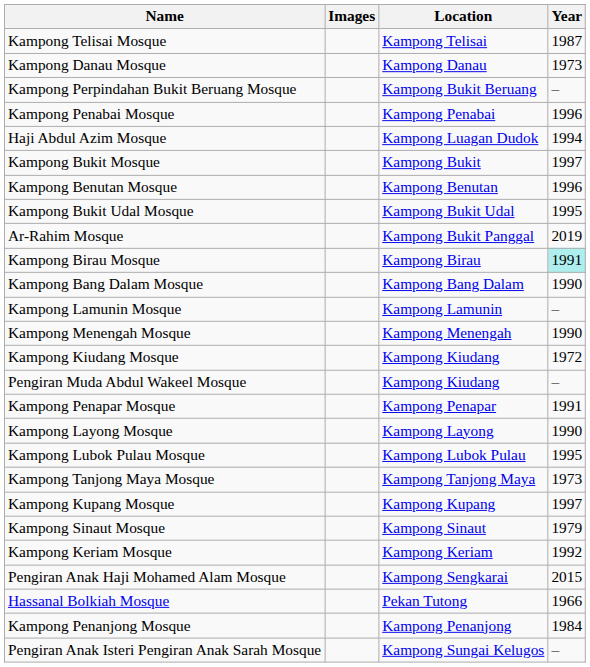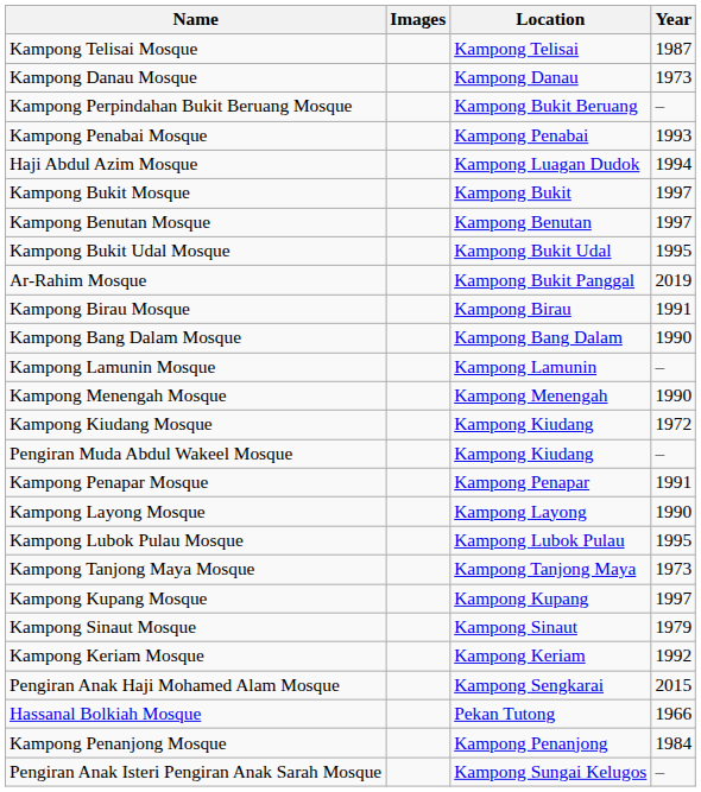 <table class="wikitable sortable">
 <tr>
 <th>Name</th>
 <th>Images</th>
 <th>Location</th>
 <th>Year</th>
 </tr>
 <tr>
 <td>Kampong Telisai Mosque</td>
 <td></td>
 <td><a href='#'>Kampong Telisai</a></td>
 <td>1987</td>
 </tr>
 <tr>
 <td>Kampong Danau Mosque</td>
 <td></td>
 <td><a href='#'>Kampong Danau</a></td>
 <td>1973</td>
 </tr>
 <tr>
 <td>Kampong Perpindahan Bukit Beruang Mosque</td>
 <td></td>
 <td><a href='#'>Kampong Bukit Beruang</a></td>
 <td>–</td>
 </tr>
 <tr>
 <td>Kampong Penabai Mosque</td>
 <td></td>
 <td><a href='#'>Kampong Penabai</a></td>
-<td>1996</td>
+<td>1993</td>
 </tr>
 <tr>
 <td>Haji Abdul Azim Mosque</td>
 <td></td>
 <td><a href='#'>Kampong Luagan Dudok</a></td>
 <td>1994</td>
 </tr>
 <tr>
 <td>Kampong Bukit Mosque</td>
 <td></td>
 <td><a href='#'>Kampong Bukit</a></td>
 <td>1997</td>
 </tr>
 <tr>
 <td>Kampong Benutan Mosque</td>
 <td></td>
 <td><a href='#'>Kampong Benutan</a></td>
-<td>1996</td>
+<td>1997</td>
 </tr>
 <tr>
 <td>Kampong Bukit Udal Mosque</td>
 <td></td>
 <td><a href='#'>Kampong Bukit Udal</a></td>
 <td>1995</td>
 </tr>
 <tr>
 <td>Ar-Rahim Mosque</td>
 <td></td>
 <td><a href='#'>Kampong Bukit Panggal</a></td>
 <td>2019</td>
 </tr>
 <tr>
 <td>Kampong Birau Mosque</td>
 <td></td>
 <td><a href='#'>Kampong Birau</a></td>
-<td style="background: paleturquoise;">1991</td>
+<td>1991</td>
 </tr>
 <tr>
 <td>Kampong Bang Dalam Mosque</td>
 <td></td>
 <td><a href='#'>Kampong Bang Dalam</a></td>
 <td>1990</td>
 </tr>
 <tr>
 <td>Kampong Lamunin Mosque</td>
 <td></td>
 <td><a href='#'>Kampong Lamunin</a></td>
 <td>–</td>
 </tr>
 <tr>
 <td>Kampong Menengah Mosque</td>
 <td></td>
 <td><a href='#'>Kampong Menengah</a></td>
 <td>1990</td>
 </tr>
 <tr>
 <td>Kampong Kiudang Mosque</td>
 <td></td>
 <td><a href='#'>Kampong Kiudang</a></td>
 <td>1972</td>
 </tr>
 <tr>
 <td>Pengiran Muda Abdul Wakeel Mosque</td>
 <td></td>
 <td><a href='#'>Kampong Kiudang</a></td>
 <td>–</td>
 </tr>
 <tr>
 <td>Kampong Penapar Mosque</td>
 <td></td>
 <td><a href='#'>Kampong Penapar</a></td>
 <td>1991</td>
 </tr>
 <tr>
 <td>Kampong Layong Mosque</td>
 <td></td>
 <td><a href='#'>Kampong Layong</a></td>
 <td>1990</td>
 </tr>
 <tr>
 <td>Kampong Lubok Pulau Mosque</td>
 <td></td>
 <td><a href='#'>Kampong Lubok Pulau</a></td>
 <td>1995</td>
 </tr>
 <tr>
 <td>Kampong Tanjong Maya Mosque</td>
 <td></td>
 <td><a href='#'>Kampong Tanjong Maya</a></td>
 <td>1973</td>
 </tr>
 <tr>
 <td>Kampong Kupang Mosque</td>
 <td></td>
 <td><a href='#'>Kampong Kupang</a></td>
 <td>1997</td>
 </tr>
 <tr>
 <td>Kampong Sinaut Mosque</td>
 <td></td>
 <td><a href='#'>Kampong Sinaut</a></td>
 <td>1979</td>
 </tr>
 <tr>
 <td>Kampong Keriam Mosque</td>
 <td></td>
 <td><a href='#'>Kampong Keriam</a></td>
 <td>1992</td>
 </tr>
 <tr>
 <td>Pengiran Anak Haji Mohamed Alam Mosque</td>
 <td></td>
 <td><a href='#'>Kampong Sengkarai</a></td>
 <td>2015</td>
 </tr>
 <tr>
 <td><a href='#'>Hassanal Bolkiah Mosque</a></td>
 <td></td>
 <td><a href='#'>Pekan Tutong</a></td>
 <td>1966</td>
 </tr>
 <tr>
 <td>Kampong Penanjong Mosque</td>
 <td></td>
 <td><a href='#'>Kampong Penanjong</a></td>
 <td>1984</td>
 </tr>
 <tr>
 <td>Pengiran Anak Isteri Pengiran Anak Sarah Mosque</td>
 <td></td>
 <td><a href='#'>Kampong Sungai Kelugos</a></td>
 <td>–</td>
 </tr>
 </table>
